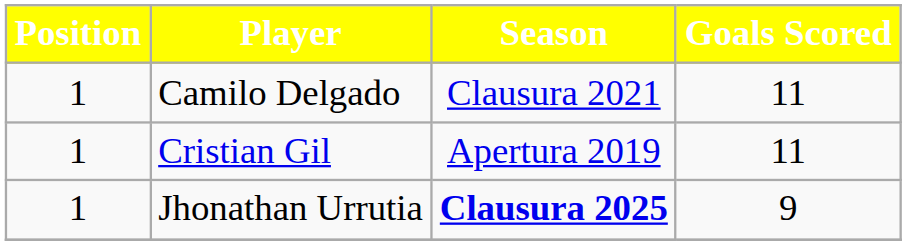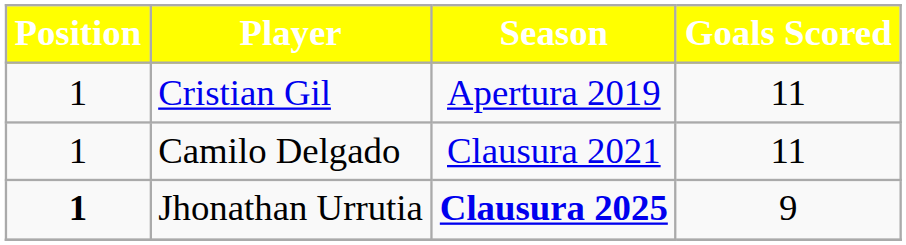 <table class="wikitable" style="text-align:center;margin-left:1em">
 <tr style="color:#FFFFFF;">
 <th style="background:#FFFF00;">Position</th>
 <th style="background:#FFFF00;">Player</th>
 <th style="background:#FFFF00;">Season</th>
 <th style="background:#FFFF00;">Goals Scored</th>
 </tr>
 <tr>
 <td> 1</td>
-<td style="text-align:left;"> Camilo Delgado</td>
-<td><a href='#'>Clausura 2021</a></td>
-<td>11</td>
-</tr>
-<tr>
-<td> 1</td>
 <td style="text-align:left;"> <a href='#'>Cristian Gil</a></td>
 <td><a href='#'>Apertura 2019</a></td>
 <td>11</td>
 </tr>
 <tr>
 <td> 1</td>
+<td style="text-align:left;"> Camilo Delgado</td>
+<td><a href='#'>Clausura 2021</a></td>
+<td>11</td>
+</tr>
+<tr>
+<td><strong> 1</strong></td>
 <td style="text-align:left;"> Jhonathan Urrutia</td>
 <td><strong><a href='#'>Clausura 2025</a></strong></td>
 <td>9</td>
 </tr>
 <tr>
 </tr>
 </table>
